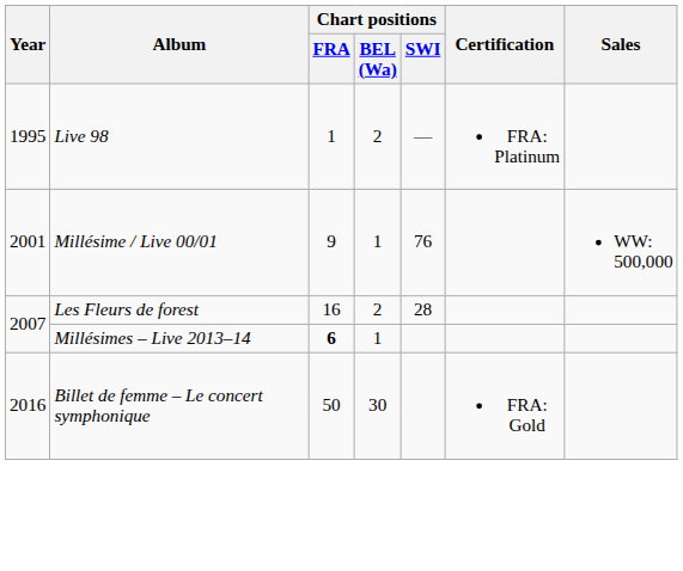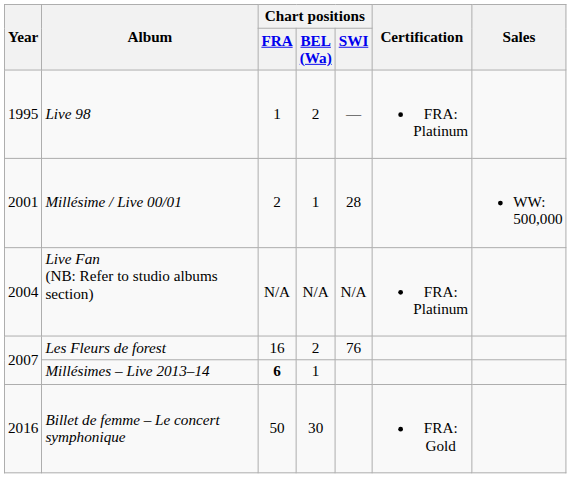 <table class="wikitable">
 <tr>
 <th rowspan="2">Year</th>
 <th rowspan="2" width="220">Album</th>
 <th colspan="3">Chart positions</th>
 <th rowspan="2" width="80">Certification</th>
 <th rowspan="2" width="80">Sales</th>
 </tr>
 <tr>
 <th width="30" valign="top" align="center"><a href='#'>FRA</a><br></th>
 <th width="30" valign="top" align="center"><a href='#'>BEL (Wa)</a><br></th>
 <th width="30" valign="top" align="center"><a href='#'>SWI</a><br></th>
 </tr>
 <tr>
 <td>1995</td>
 <td align="left"><em>Live 98</em></td>
 <td align="center">1</td>
 <td align="center">2</td>
 <td align="center">—</td>
 <td align="center"><br><ul><li>FRA: Platinum</li></ul></td>
 <td></td>
 </tr>
 <tr>
 <td>2001</td>
 <td align="left"><em>Millésime / Live 00/01</em></td>
-<td align="center">9</td>
+<td align="center">2</td>
 <td align="center">1</td>
-<td align="center">76</td>
+<td align="center">28</td>
 <td align="center"></td>
 <td><br><ul><li>WW: 500,000</li></ul></td>
+</tr>
+<tr>
+<td>2004</td>
+<td valign="top" align="left"><em>Live Fan</em><br>(NB: Refer to studio albums section)</td>
+<td align="center">N/A</td>
+<td align="center">N/A</td>
+<td align="center">N/A</td>
+<td align="center"><br><ul><li>FRA: Platinum</li></ul></td>
+<td></td>
 </tr>
 <tr>
 <td rowspan="2">2007</td>
 <td valign="top" align="left"><em>Les Fleurs de forest</em></td>
 <td align="center">16</td>
 <td align="center">2</td>
-<td align="center">28</td>
+<td align="center">76</td>
 <td align="center"></td>
 <td></td>
 </tr>
 <tr>
 <td align="left"><em>Millésimes – Live 2013–14</em></td>
 <td align="center"><strong>6</strong></td>
 <td align="center">1</td>
 <td align="center"></td>
 <td align="center"></td>
 <td></td>
 </tr>
 <tr>
 <td>2016</td>
 <td align="left"><em>Billet de femme – Le concert symphonique</em></td>
 <td align="center">50<br></td>
 <td align="center">30</td>
 <td align="center"></td>
 <td align="center"><br><ul><li>FRA: Gold</li></ul></td>
 <td></td>
 </tr>
 </table>
